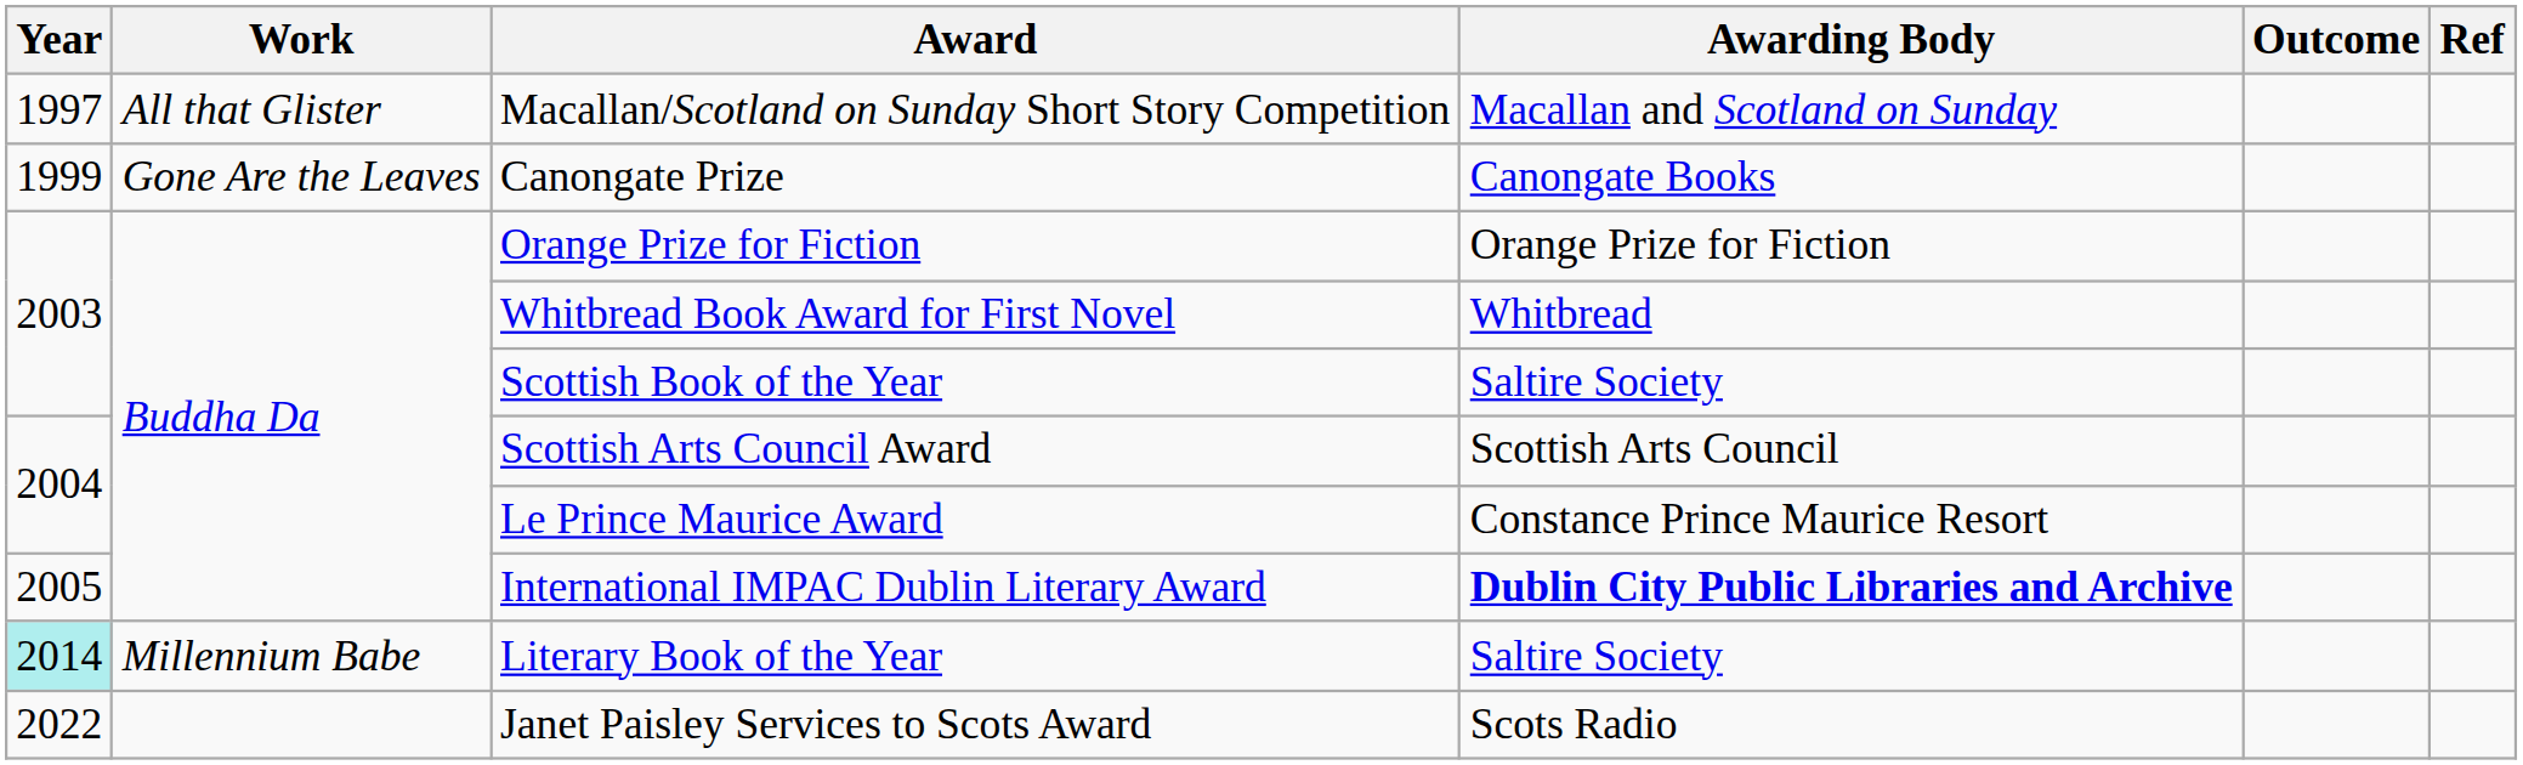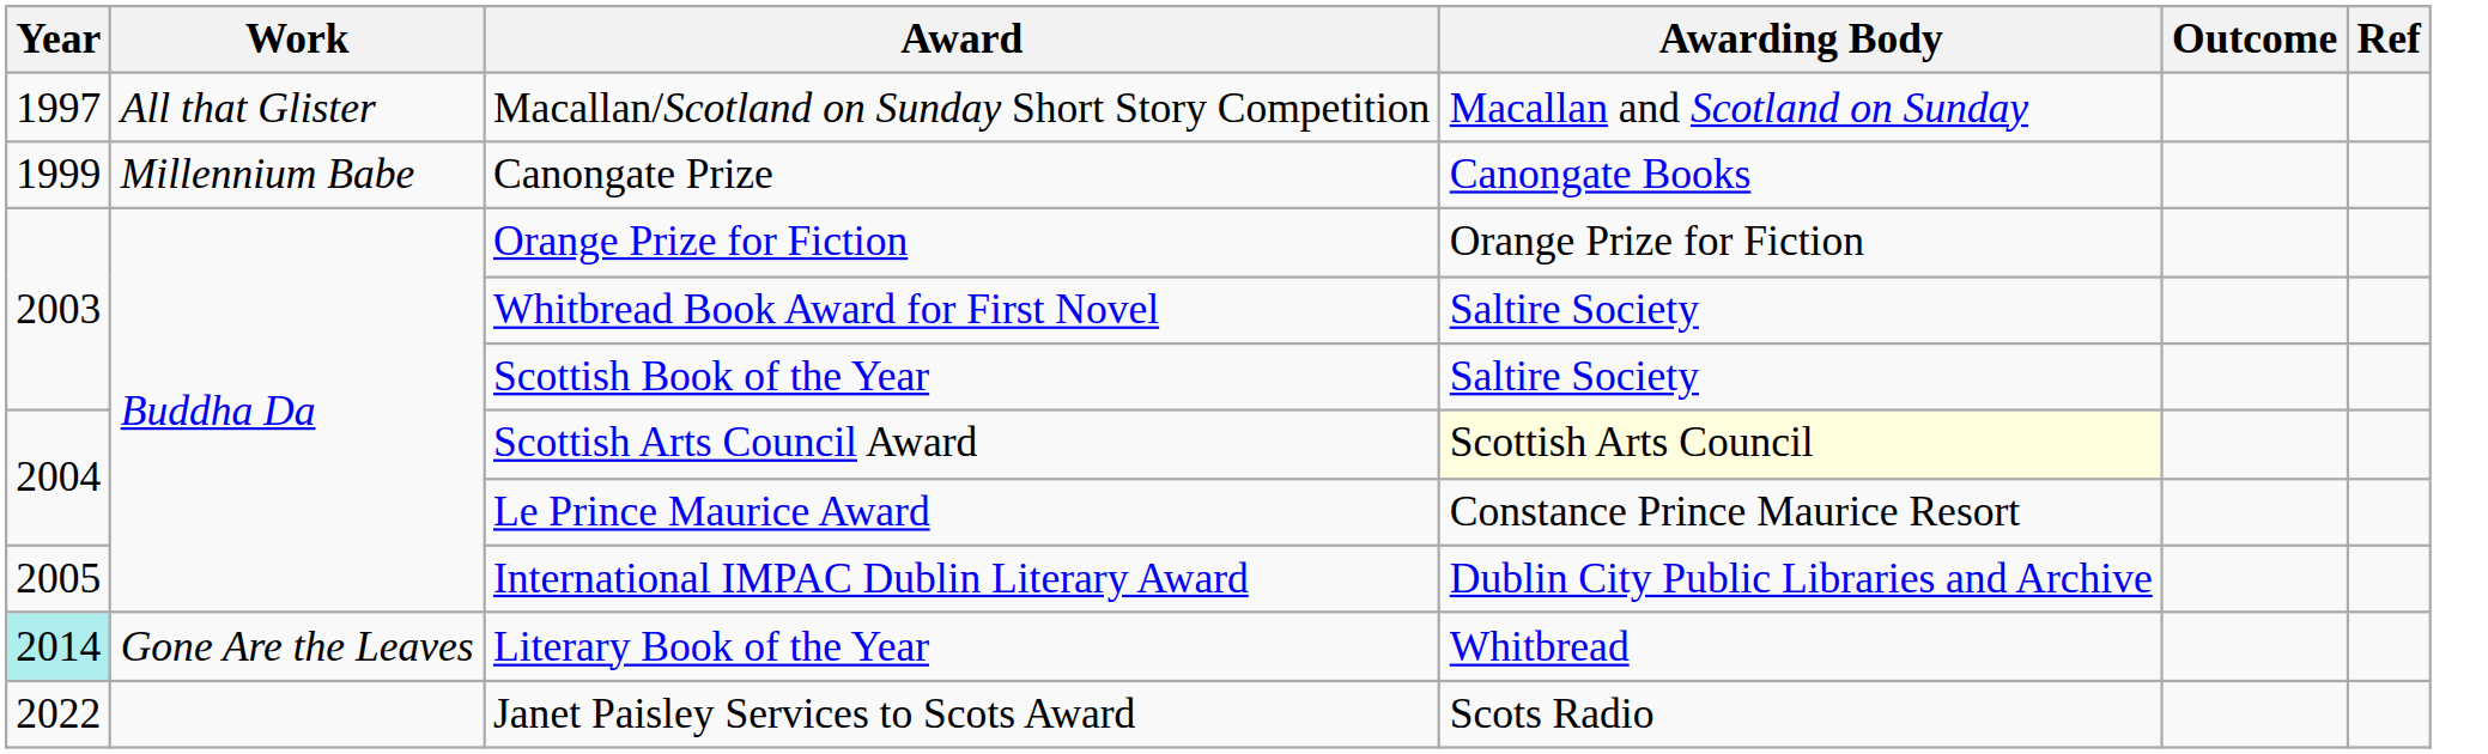 <table class="wikitable sortable">
 <tr>
 <th>Year</th>
 <th>Work</th>
 <th>Award</th>
 <th>Awarding Body</th>
 <th>Outcome</th>
 <th class="unsortable">Ref</th>
 </tr>
 <tr>
 <td>1997</td>
 <td><em>All that Glister</em></td>
 <td>Macallan/<em>Scotland on Sunday</em> Short Story Competition</td>
 <td><a href='#'>Macallan</a> and <em><a href='#'>Scotland on Sunday</a></em></td>
 <td></td>
 <td></td>
 </tr>
 <tr>
 <td>1999</td>
-<td><em>Gone Are the Leaves</em></td>
+<td><em>Millennium Babe</em></td>
 <td>Canongate Prize</td>
 <td><a href='#'>Canongate Books</a></td>
 <td></td>
 <td></td>
 </tr>
 <tr>
 <td rowspan="3">2003</td>
 <td rowspan="6"><em><a href='#'>Buddha Da</a></em></td>
 <td><a href='#'>Orange Prize for Fiction</a></td>
 <td>Orange Prize for Fiction</td>
 <td></td>
 <td></td>
 </tr>
 <tr>
 <td><a href='#'>Whitbread Book Award for First Novel</a></td>
-<td><a href='#'>Whitbread</a></td>
+<td><a href='#'>Saltire Society</a></td>
 <td></td>
 <td></td>
 </tr>
 <tr>
 <td><a href='#'>Scottish Book of the Year</a></td>
 <td><a href='#'>Saltire Society</a></td>
 <td></td>
 <td></td>
 </tr>
 <tr>
 <td rowspan="2">2004</td>
 <td><a href='#'>Scottish Arts Council</a> Award</td>
-<td>Scottish Arts Council</td>
+<td style="background: lightyellow;">Scottish Arts Council</td>
 <td></td>
 <td></td>
 </tr>
 <tr>
 <td><a href='#'> Le Prince Maurice Award</a></td>
 <td>Constance Prince Maurice Resort</td>
 <td></td>
 <td></td>
 </tr>
 <tr>
 <td>2005</td>
 <td><a href='#'>International IMPAC Dublin Literary Award</a></td>
-<td><strong><a href='#'>Dublin City Public Libraries and Archive</a></strong></td>
+<td><a href='#'>Dublin City Public Libraries and Archive</a></td>
 <td></td>
 <td></td>
 </tr>
 <tr>
 <td style="background: paleturquoise;">2014</td>
-<td><em>Millennium Babe</em></td>
+<td><em>Gone Are the Leaves</em></td>
 <td><a href='#'>Literary Book of the Year</a></td>
-<td><a href='#'>Saltire Society</a></td>
+<td><a href='#'>Whitbread</a></td>
 <td></td>
 <td></td>
 </tr>
 <tr>
 <td>2022</td>
 <td></td>
 <td>Janet Paisley Services to Scots Award</td>
 <td>Scots Radio</td>
 <td></td>
 <td></td>
 </tr>
 </table>
